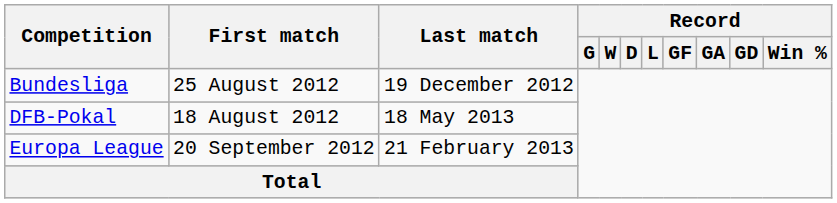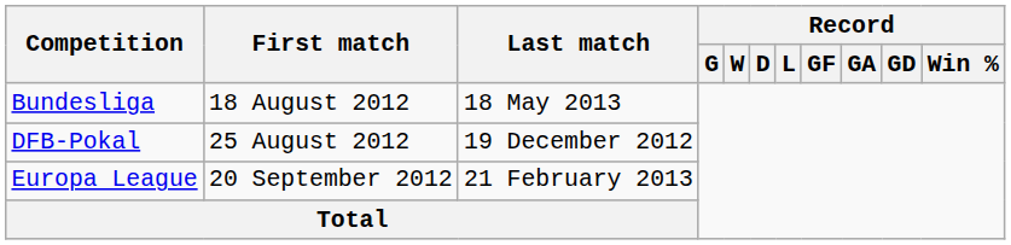 <table class="wikitable" style="text-align: center">
 <tr>
 <th rowspan="2">Competition</th>
 <th rowspan="2">First match</th>
 <th rowspan="2">Last match</th>
 <th colspan="8">Record</th>
 </tr>
 <tr>
 <th>G</th>
 <th>W</th>
 <th>D</th>
 <th>L</th>
 <th>GF</th>
 <th>GA</th>
 <th>GD</th>
 <th>Win %</th>
 </tr>
 <tr>
 <td align=left><a href='#'>Bundesliga</a></td>
-<td align=left>25 August 2012</td>
-<td align=left>19 December 2012<br></td>
+<td align=left>18 August 2012</td>
+<td align=left>18 May 2013<br></td>
 </tr>
 <tr>
 <td align=left><a href='#'>DFB-Pokal</a></td>
-<td align=left>18 August 2012</td>
-<td align=left>18 May 2013<br></td>
+<td align=left>25 August 2012</td>
+<td align=left>19 December 2012<br></td>
 </tr>
 <tr>
 <td align=left><a href='#'>Europa League</a></td>
 <td align=left>20 September 2012</td>
 <td align=left>21 February 2013<br></td>
 </tr>
 <tr>
 <th colspan="3">Total<br></th>
 </tr>
 </table>
